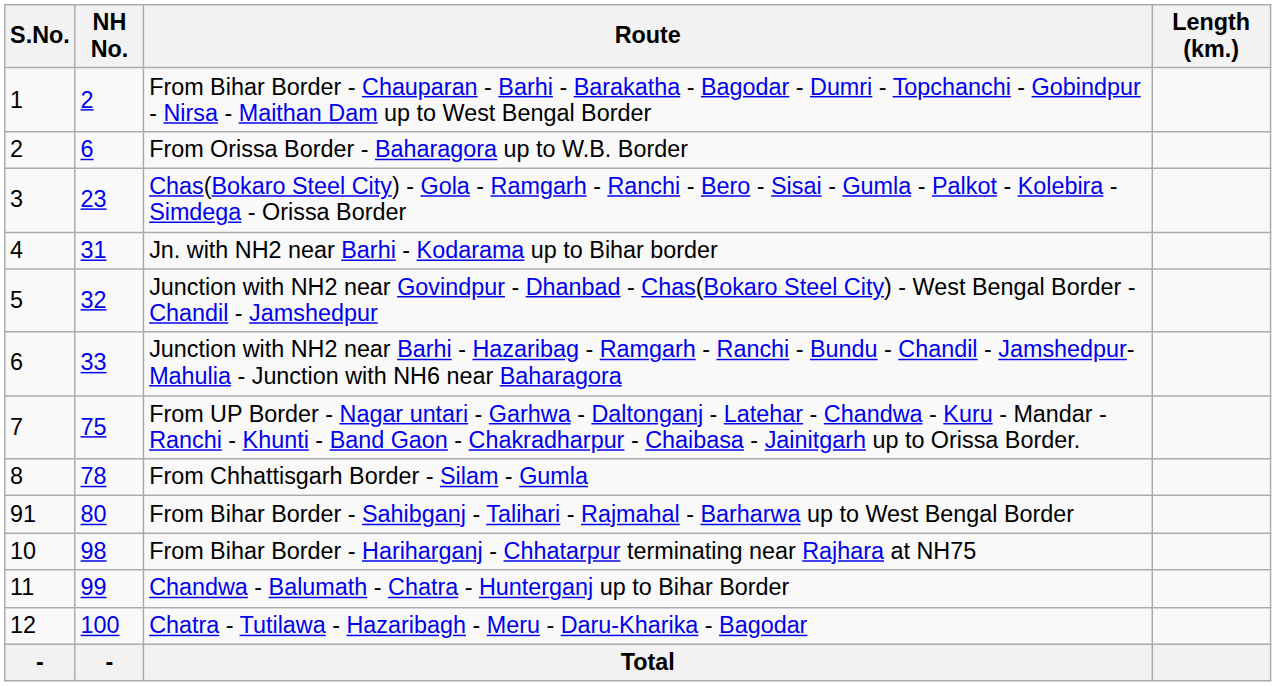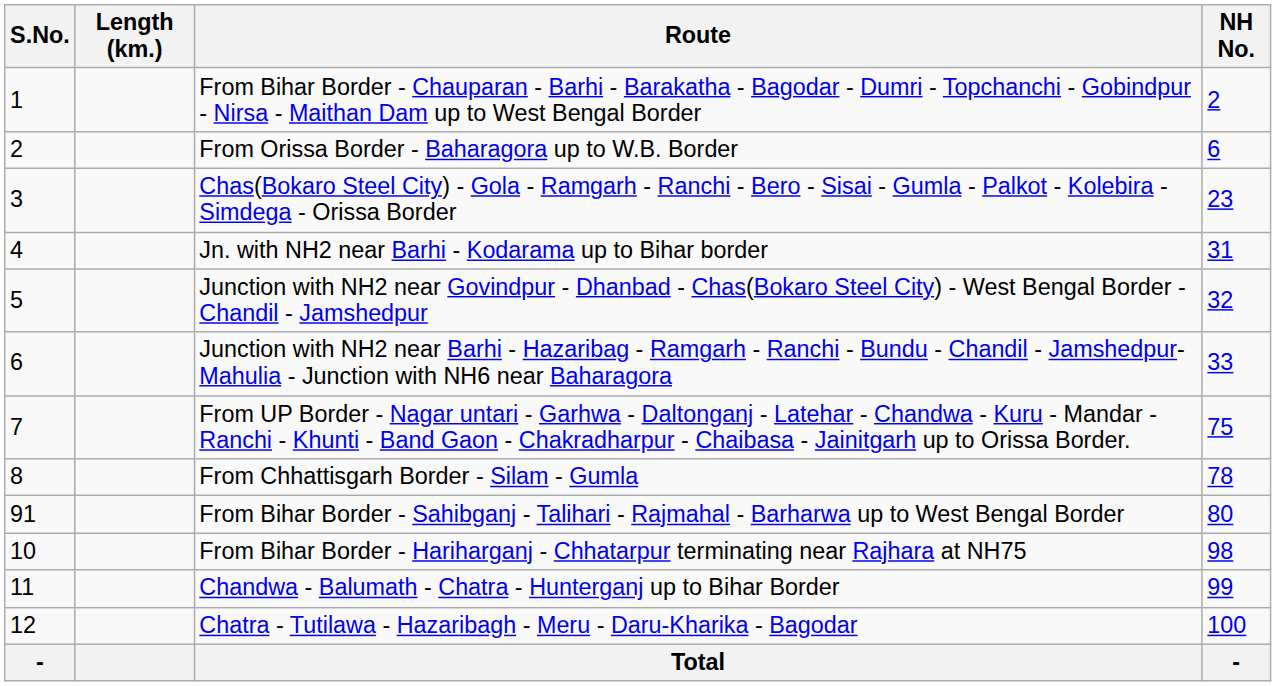 <table class="wikitable">
 <tr>
 <th>S.No.</th>
+<th>Length (km.)</th>
+<th>Route</th>
 <th>NH No.</th>
-<th>Route</th>
-<th>Length (km.)</th>
 </tr>
 <tr>
 <td>1</td>
+<td></td>
+<td>From Bihar Border - <a href='#'>Chauparan</a> - <a href='#'>Barhi</a> - <a href='#'>Barakatha</a> - <a href='#'>Bagodar</a> - <a href='#'>Dumri</a> - <a href='#'>Topchanchi</a> - <a href='#'>Gobindpur</a> - <a href='#'>Nirsa</a> - <a href='#'>Maithan Dam</a> up to West Bengal Border</td>
 <td><a href='#'>2</a></td>
-<td>From Bihar Border - <a href='#'>Chauparan</a> - <a href='#'>Barhi</a> - <a href='#'>Barakatha</a> - <a href='#'>Bagodar</a> - <a href='#'>Dumri</a> - <a href='#'>Topchanchi</a> - <a href='#'>Gobindpur</a> - <a href='#'>Nirsa</a> - <a href='#'>Maithan Dam</a> up to West Bengal Border</td>
-<td></td>
 </tr>
 <tr>
 <td>2</td>
+<td></td>
+<td>From Orissa Border - <a href='#'>Baharagora</a>  up to W.B. Border</td>
 <td><a href='#'>6</a></td>
-<td>From Orissa Border - <a href='#'>Baharagora</a>  up to W.B. Border</td>
-<td></td>
 </tr>
 <tr>
 <td>3</td>
+<td></td>
+<td><a href='#'>Chas</a>(<a href='#'>Bokaro Steel City</a>) - <a href='#'>Gola</a> - <a href='#'>Ramgarh</a> - <a href='#'>Ranchi</a> - <a href='#'>Bero</a> - <a href='#'>Sisai</a> - <a href='#'>Gumla</a> - <a href='#'>Palkot</a> - <a href='#'>Kolebira</a> - <a href='#'>Simdega</a> - Orissa Border</td>
 <td><a href='#'>23</a></td>
-<td><a href='#'>Chas</a>(<a href='#'>Bokaro Steel City</a>) - <a href='#'>Gola</a> - <a href='#'>Ramgarh</a> - <a href='#'>Ranchi</a> - <a href='#'>Bero</a> - <a href='#'>Sisai</a> - <a href='#'>Gumla</a> - <a href='#'>Palkot</a> - <a href='#'>Kolebira</a> - <a href='#'>Simdega</a> - Orissa Border</td>
-<td></td>
 </tr>
 <tr>
 <td>4</td>
+<td></td>
+<td>Jn. with NH2 near <a href='#'>Barhi</a> - <a href='#'>Kodarama</a>  up to Bihar border</td>
 <td><a href='#'>31</a></td>
-<td>Jn. with NH2 near <a href='#'>Barhi</a> - <a href='#'>Kodarama</a>  up to Bihar border</td>
-<td></td>
 </tr>
 <tr>
 <td>5</td>
+<td></td>
+<td>Junction with NH2 near <a href='#'>Govindpur</a> - <a href='#'>Dhanbad</a> -  <a href='#'>Chas</a>(<a href='#'>Bokaro Steel City</a>) - West Bengal Border - <a href='#'>Chandil</a> - <a href='#'>Jamshedpur</a></td>
 <td><a href='#'>32</a></td>
-<td>Junction with NH2 near <a href='#'>Govindpur</a> - <a href='#'>Dhanbad</a> -  <a href='#'>Chas</a>(<a href='#'>Bokaro Steel City</a>) - West Bengal Border - <a href='#'>Chandil</a> - <a href='#'>Jamshedpur</a></td>
-<td></td>
 </tr>
 <tr>
 <td>6</td>
+<td></td>
+<td>Junction with NH2 near <a href='#'>Barhi</a> - <a href='#'>Hazaribag</a> - <a href='#'>Ramgarh</a> - <a href='#'>Ranchi</a> - <a href='#'>Bundu</a> - <a href='#'>Chandil</a> - <a href='#'>Jamshedpur</a>- <a href='#'>Mahulia</a> - Junction with NH6 near <a href='#'>Baharagora</a></td>
 <td><a href='#'>33</a></td>
-<td>Junction with NH2 near <a href='#'>Barhi</a> - <a href='#'>Hazaribag</a> - <a href='#'>Ramgarh</a> - <a href='#'>Ranchi</a> - <a href='#'>Bundu</a> - <a href='#'>Chandil</a> - <a href='#'>Jamshedpur</a>- <a href='#'>Mahulia</a> - Junction with NH6 near <a href='#'>Baharagora</a></td>
-<td></td>
 </tr>
 <tr>
 <td>7</td>
+<td></td>
+<td>From UP Border - <a href='#'>Nagar untari</a> - <a href='#'>Garhwa</a> - <a href='#'>Daltonganj</a> - <a href='#'>Latehar</a> - <a href='#'>Chandwa</a> - <a href='#'>Kuru</a> - Mandar - <a href='#'>Ranchi</a> - <a href='#'>Khunti</a> - <a href='#'>Band Gaon</a> - <a href='#'>Chakradharpur</a> - <a href='#'>Chaibasa</a> - <a href='#'>Jainitgarh</a> up to Orissa Border.</td>
 <td><a href='#'>75</a></td>
-<td>From UP Border - <a href='#'>Nagar untari</a> - <a href='#'>Garhwa</a> - <a href='#'>Daltonganj</a> - <a href='#'>Latehar</a> - <a href='#'>Chandwa</a> - <a href='#'>Kuru</a> - Mandar - <a href='#'>Ranchi</a> - <a href='#'>Khunti</a> - <a href='#'>Band Gaon</a> - <a href='#'>Chakradharpur</a> - <a href='#'>Chaibasa</a> - <a href='#'>Jainitgarh</a> up to Orissa Border.</td>
-<td></td>
 </tr>
 <tr>
 <td>8</td>
+<td></td>
+<td>From Chhattisgarh Border - <a href='#'>Silam</a> - <a href='#'>Gumla</a></td>
 <td><a href='#'>78</a></td>
-<td>From Chhattisgarh Border - <a href='#'>Silam</a> - <a href='#'>Gumla</a></td>
-<td></td>
 </tr>
 <tr>
 <td>91</td>
+<td></td>
+<td>From Bihar Border - <a href='#'>Sahibganj</a> - <a href='#'>Talihari</a> - <a href='#'>Rajmahal</a> - <a href='#'>Barharwa</a>  up to West Bengal Border</td>
 <td><a href='#'>80</a></td>
-<td>From Bihar Border - <a href='#'>Sahibganj</a> - <a href='#'>Talihari</a> - <a href='#'>Rajmahal</a> - <a href='#'>Barharwa</a>  up to West Bengal Border</td>
-<td></td>
 </tr>
 <tr>
 <td>10</td>
+<td></td>
+<td>From Bihar Border - <a href='#'>Hariharganj</a> - <a href='#'>Chhatarpur</a> terminating near <a href='#'>Rajhara</a> at NH75</td>
 <td><a href='#'>98</a></td>
-<td>From Bihar Border - <a href='#'>Hariharganj</a> - <a href='#'>Chhatarpur</a> terminating near <a href='#'>Rajhara</a> at NH75</td>
-<td></td>
 </tr>
 <tr>
 <td>11</td>
+<td></td>
+<td><a href='#'>Chandwa</a> - <a href='#'>Balumath</a> - <a href='#'>Chatra</a> - <a href='#'>Hunterganj</a>  up to Bihar Border</td>
 <td><a href='#'>99</a></td>
-<td><a href='#'>Chandwa</a> - <a href='#'>Balumath</a> - <a href='#'>Chatra</a> - <a href='#'>Hunterganj</a>  up to Bihar Border</td>
-<td></td>
 </tr>
 <tr>
 <td>12</td>
+<td></td>
+<td><a href='#'>Chatra</a> - <a href='#'>Tutilawa</a> - <a href='#'>Hazaribagh</a> - <a href='#'>Meru</a> - <a href='#'>Daru-Kharika</a> - <a href='#'>Bagodar</a></td>
 <td><a href='#'>100</a></td>
-<td><a href='#'>Chatra</a> - <a href='#'>Tutilawa</a> - <a href='#'>Hazaribagh</a> - <a href='#'>Meru</a> - <a href='#'>Daru-Kharika</a> - <a href='#'>Bagodar</a></td>
-<td></td>
 </tr>
 <tr>
 <th>-</th>
+<th></th>
+<th>Total</th>
 <th>-</th>
-<th>Total</th>
-<th></th>
 </tr>
 </table>
